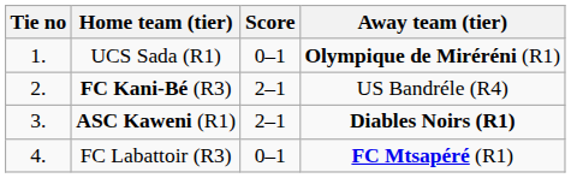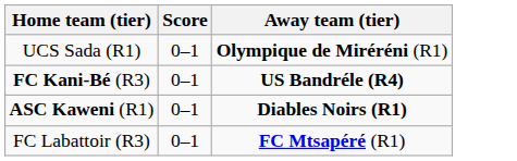 <table class="wikitable" style="text-align: center">
 <tr>
-<th>Tie no</th>
 <th>Home team (tier)</th>
 <th>Score</th>
 <th>Away team (tier)</th>
 </tr>
 <tr>
-<td>1.</td>
 <td> UCS Sada (R1)</td>
 <td>0–1</td>
 <td><strong>Olympique de Miréréni</strong> (R1) </td>
 </tr>
 <tr>
-<td>2.</td>
 <td> <strong>FC Kani-Bé</strong> (R3)</td>
-<td>2–1</td>
-<td>US Bandréle (R4) </td>
+<td>0–1</td>
+<td><strong>US Bandréle (R4) </strong></td>
 </tr>
 <tr>
-<td>3.</td>
 <td> <strong>ASC Kaweni</strong> (R1)</td>
-<td>2–1</td>
+<td>0–1</td>
 <td><strong>Diables Noirs (R1) </strong></td>
 </tr>
 <tr>
-<td>4.</td>
 <td> FC Labattoir (R3)</td>
 <td>0–1</td>
 <td><strong><a href='#'>FC Mtsapéré</a></strong> (R1) </td>
 </tr>
 </table>
